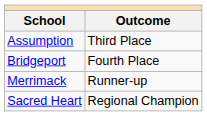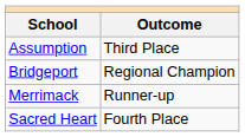 <table class="wikitable" style="float:left; margin-right:1em;">
 <tr>
 <th colspan="3" style="background:#ffdead;"></th>
 </tr>
 <tr>
 <th>School</th>
 <th>Outcome</th>
 </tr>
 <tr>
 <td><a href='#'>Assumption</a></td>
 <td>Third Place</td>
 </tr>
 <tr>
 <td><a href='#'>Bridgeport</a></td>
-<td>Fourth Place</td>
+<td>Regional Champion</td>
 </tr>
 <tr>
 <td><a href='#'>Merrimack</a></td>
 <td>Runner-up</td>
 </tr>
 <tr>
 <td><a href='#'>Sacred Heart</a></td>
-<td>Regional Champion</td>
+<td>Fourth Place</td>
 </tr>
 </table>
